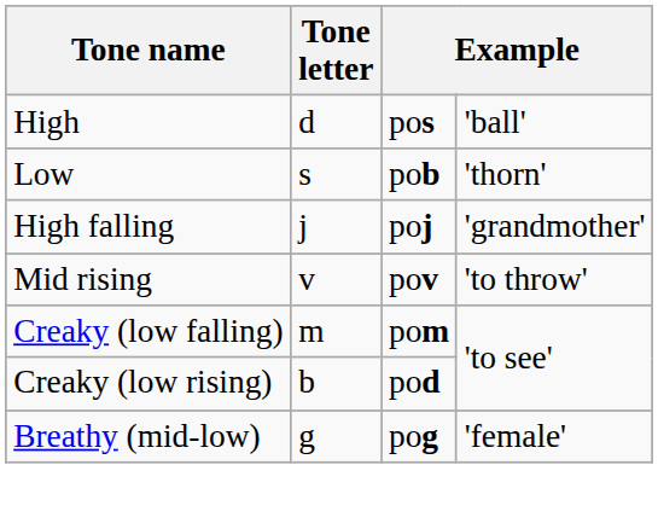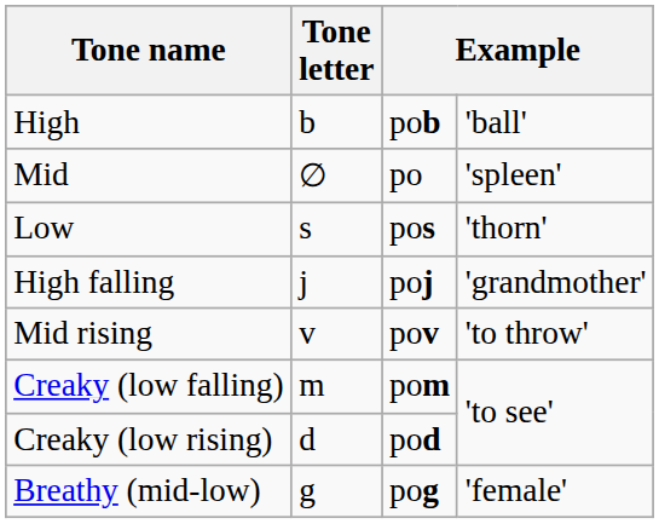 <table class="wikitable">
 <tr>
 <th>Tone name</th>
 <th>Tone<br>letter</th>
 <th colspan=2>Example</th>
 </tr>
 <tr>
 <td>High</td>
-<td>d</td>
-<td>po<strong>s</strong></td>
+<td>b</td>
+<td>po<strong>b</strong></td>
 <td> 'ball'</td>
+</tr>
+<tr>
+<td>Mid</td>
+<td>∅</td>
+<td>po</td>
+<td> 'spleen'</td>
 </tr>
 <tr>
 <td>Low</td>
 <td>s</td>
-<td>po<strong>b</strong></td>
+<td>po<strong>s</strong></td>
 <td> 'thorn'</td>
 </tr>
 <tr>
 <td>High falling</td>
 <td>j</td>
 <td>po<strong>j</strong></td>
 <td> 'grandmother'</td>
 </tr>
 <tr>
 <td>Mid rising</td>
 <td>v</td>
 <td>po<strong>v</strong></td>
 <td> 'to throw'</td>
 </tr>
 <tr>
 <td><a href='#'>Creaky</a> (low falling)</td>
 <td>m</td>
 <td>po<strong>m</strong></td>
 <td rowspan=2> 'to see'</td>
 </tr>
 <tr>
 <td>Creaky (low rising)</td>
-<td>b</td>
+<td>d</td>
 <td>po<strong>d</strong></td>
 </tr>
 <tr>
 <td><a href='#'>Breathy</a> (mid-low)</td>
 <td>g</td>
 <td>po<strong>g</strong></td>
 <td> 'female'</td>
 </tr>
 </table>
